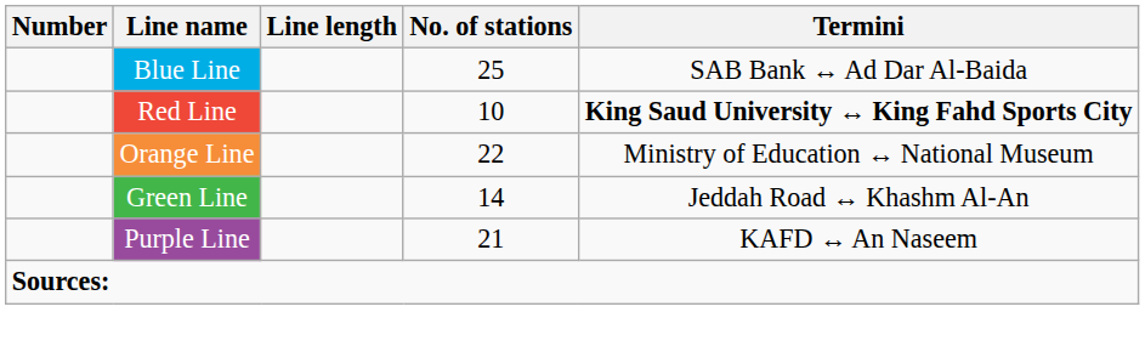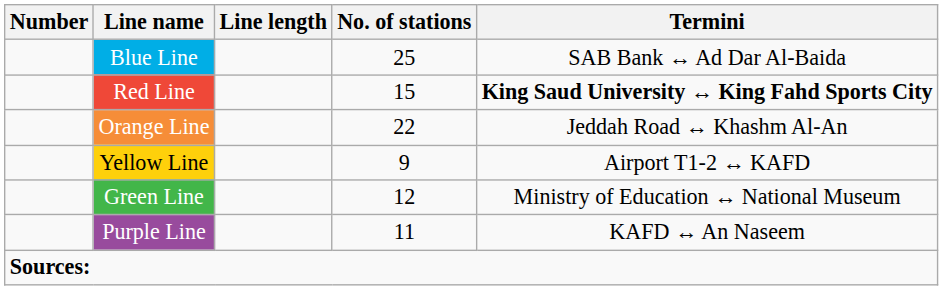 <table class="wikitable">
 <tr>
 <th>Number</th>
 <th>Line name</th>
 <th>Line length</th>
 <th>No. of stations</th>
 <th>Termini</th>
 </tr>
 <tr align=center>
 <td></td>
 <td style="color:#FFFFFF; background-color:#00AEE6">Blue Line</td>
 <td></td>
 <td>25</td>
 <td>SAB Bank ↔ Ad Dar Al-Baida</td>
 </tr>
 <tr align=center>
 <td></td>
 <td style="color:#FFFFFF; background-color:#EF4838">Red Line</td>
 <td></td>
-<td>10</td>
+<td>15</td>
 <td><strong>King Saud University ↔ King Fahd Sports City</strong></td>
 </tr>
 <tr align=center>
 <td></td>
 <td style="color:#FFFFFF; background-color:#F68D38">Orange Line</td>
 <td></td>
 <td>22</td>
-<td>Ministry of Education ↔ National Museum</td>
+<td>Jeddah Road ↔ Khashm Al-An</td>
+</tr>
+<tr align=center>
+<td></td>
+<td style="color:#000000; background-color:#FED00B">Yellow Line</td>
+<td></td>
+<td>9</td>
+<td>Airport T1-2 ↔ KAFD</td>
 </tr>
 <tr align=center>
 <td></td>
 <td style="color:#FFFFFF; background-color:#42B649">Green Line</td>
 <td></td>
-<td>14</td>
-<td>Jeddah Road ↔ Khashm Al-An</td>
+<td>12</td>
+<td>Ministry of Education ↔ National Museum</td>
 </tr>
 <tr align=center>
 <td></td>
 <td style="color:#FFFFFF; background-color:#984B9D">Purple Line</td>
 <td></td>
-<td>21</td>
+<td>11</td>
 <td>KAFD ↔ An Naseem</td>
 </tr>
 <tr>
 <td colspan="5"><strong>Sources:</strong> </td>
 </tr>
 </table>
